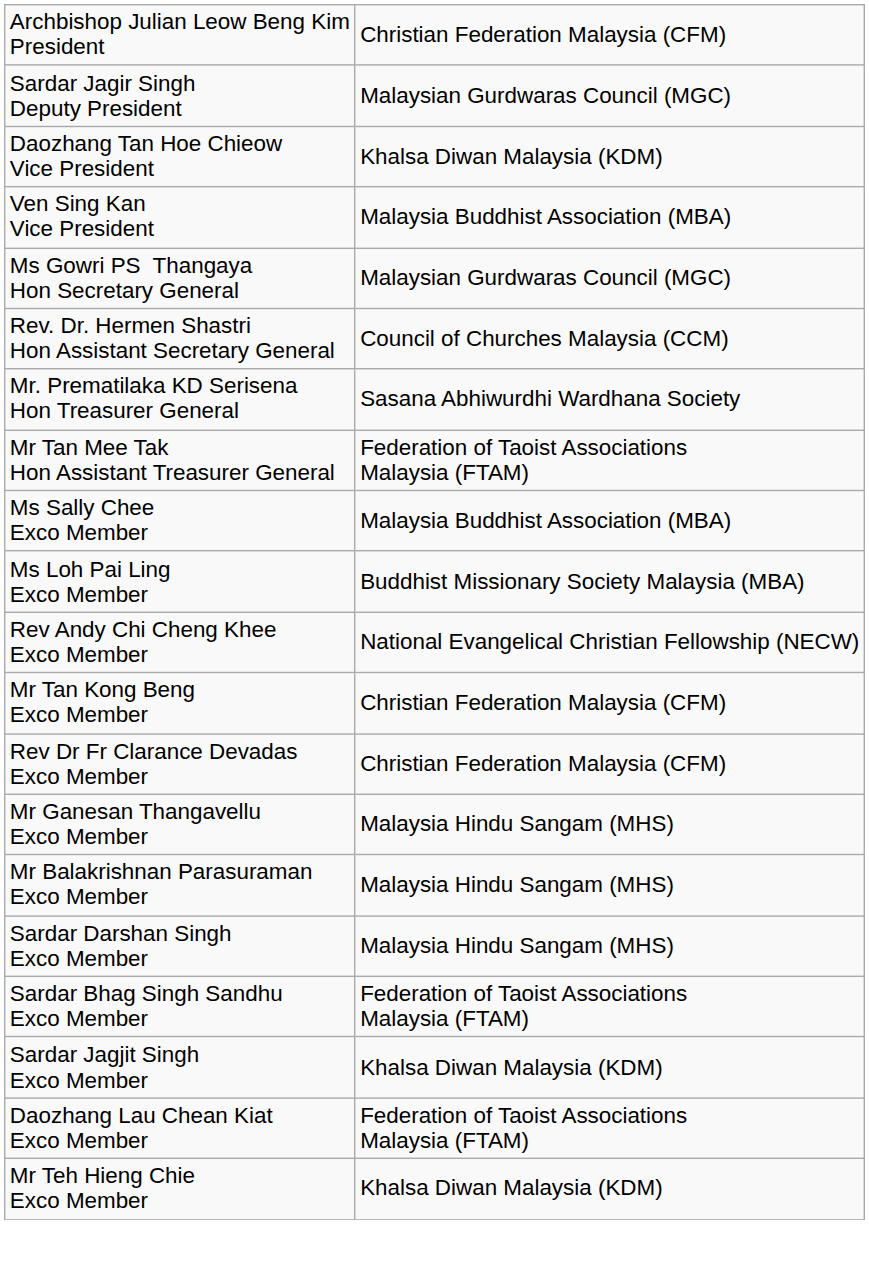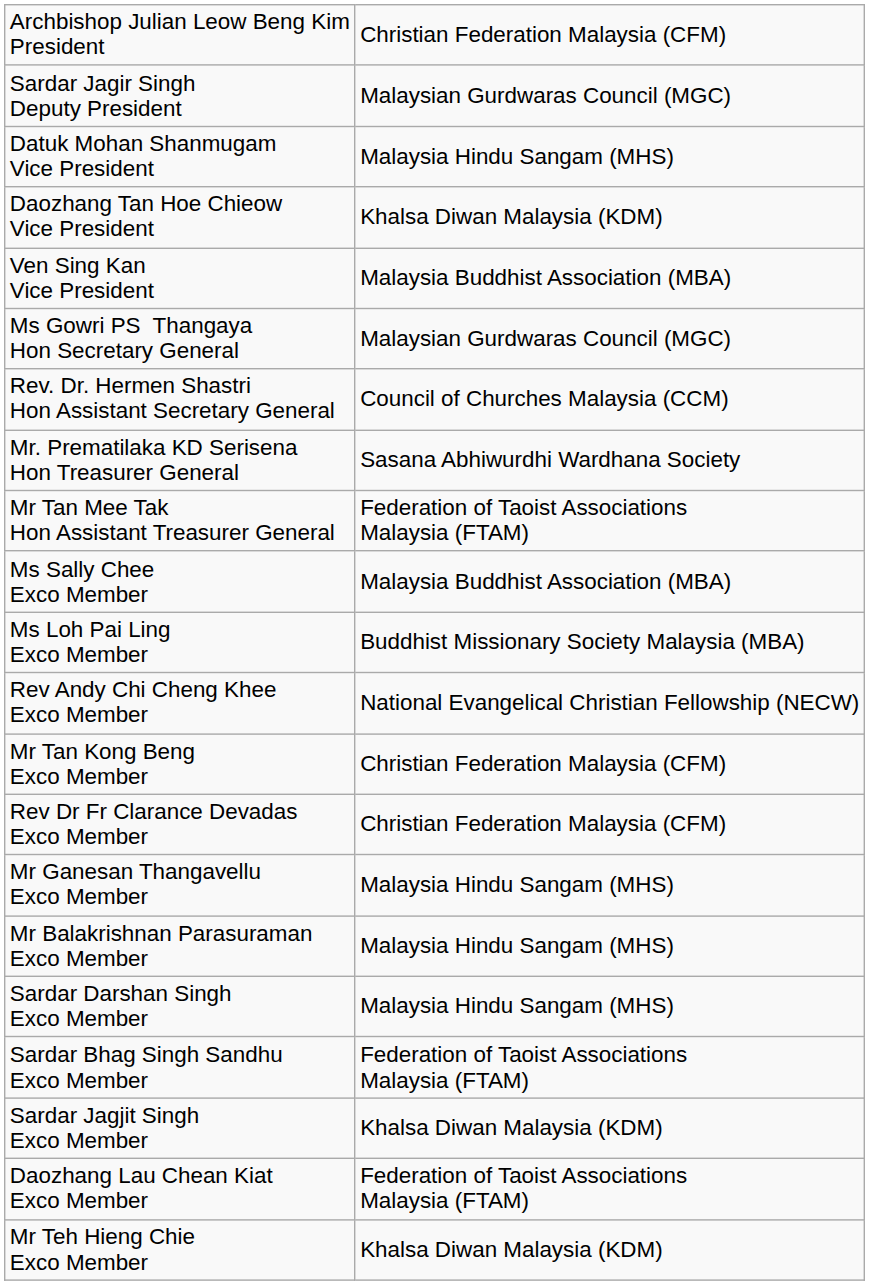 <table class="wikitable">
 <tr>
 <td>Archbishop Julian Leow Beng Kim<br>President</td>
 <td>Christian Federation Malaysia (CFM)</td>
 </tr>
 <tr>
 <td>Sardar Jagir Singh<br>Deputy President</td>
 <td>Malaysian Gurdwaras Council (MGC)</td>
+</tr>
+<tr>
+<td>Datuk Mohan Shanmugam<br>Vice President</td>
+<td>Malaysia Hindu Sangam (MHS)</td>
 </tr>
 <tr>
 <td>Daozhang Tan Hoe Chieow<br>Vice President</td>
 <td>Khalsa Diwan Malaysia (KDM)</td>
 </tr>
 <tr>
 <td>Ven Sing Kan<br>Vice President</td>
 <td>Malaysia Buddhist Association (MBA)</td>
 </tr>
 <tr>
 <td>Ms Gowri PS  Thangaya<br>Hon Secretary General</td>
 <td>Malaysian Gurdwaras Council (MGC)</td>
 </tr>
 <tr>
 <td>Rev. Dr. Hermen Shastri<br>Hon Assistant Secretary General</td>
 <td>Council of Churches Malaysia (CCM)</td>
 </tr>
 <tr>
 <td>Mr. Prematilaka KD Serisena<br>Hon Treasurer General</td>
 <td>Sasana Abhiwurdhi Wardhana Society</td>
 </tr>
 <tr>
 <td>Mr Tan Mee Tak<br>Hon Assistant Treasurer General</td>
 <td>Federation of Taoist Associations<br>Malaysia (FTAM)</td>
 </tr>
 <tr>
 <td>Ms Sally Chee<br>Exco Member</td>
 <td>Malaysia Buddhist Association (MBA)</td>
 </tr>
 <tr>
 <td>Ms Loh Pai Ling<br>Exco Member</td>
 <td>Buddhist Missionary Society Malaysia (MBA)</td>
 </tr>
 <tr>
 <td>Rev Andy Chi Cheng Khee<br>Exco Member</td>
 <td>National Evangelical Christian Fellowship (NECW)</td>
 </tr>
 <tr>
 <td>Mr Tan Kong Beng<br>Exco Member</td>
 <td>Christian Federation Malaysia (CFM)</td>
 </tr>
 <tr>
 <td>Rev Dr Fr Clarance Devadas<br>Exco Member</td>
 <td>Christian Federation Malaysia (CFM)</td>
 </tr>
 <tr>
 <td>Mr Ganesan Thangavellu<br>Exco Member</td>
 <td>Malaysia Hindu Sangam (MHS)</td>
 </tr>
 <tr>
 <td>Mr Balakrishnan Parasuraman<br>Exco Member</td>
 <td>Malaysia Hindu Sangam (MHS)</td>
 </tr>
 <tr>
 <td>Sardar Darshan Singh<br>Exco Member</td>
 <td>Malaysia Hindu Sangam (MHS)</td>
 </tr>
 <tr>
 <td>Sardar Bhag Singh Sandhu<br>Exco Member</td>
 <td>Federation of Taoist Associations<br>Malaysia (FTAM)</td>
 </tr>
 <tr>
 <td>Sardar Jagjit Singh<br>Exco Member</td>
 <td>Khalsa Diwan Malaysia (KDM)</td>
 </tr>
 <tr>
 <td>Daozhang Lau Chean Kiat<br>Exco Member</td>
 <td>Federation of Taoist Associations<br>Malaysia (FTAM)</td>
 </tr>
 <tr>
 <td>Mr Teh Hieng Chie<br>Exco Member</td>
 <td>Khalsa Diwan Malaysia (KDM)</td>
 </tr>
 </table>
